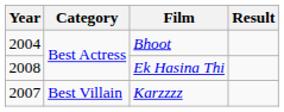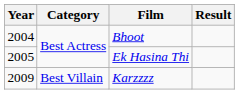 <table class="wikitable">
 <tr>
 <th>Year</th>
 <th>Category</th>
 <th>Film</th>
 <th>Result</th>
 </tr>
 <tr>
 <td>2004</td>
 <td rowspan="2"><a href='#'>Best Actress</a></td>
 <td><em><a href='#'>Bhoot</a></em></td>
 <td></td>
 </tr>
 <tr>
-<td>2008</td>
+<td>2005</td>
 <td><em><a href='#'>Ek Hasina Thi</a></em></td>
 <td></td>
 </tr>
 <tr>
-<td>2007</td>
+<td>2009</td>
 <td rowspan="2"><a href='#'>Best Villain</a></td>
 <td><em><a href='#'>Karzzzz</a></em></td>
 <td></td>
 </tr>
 </table>
